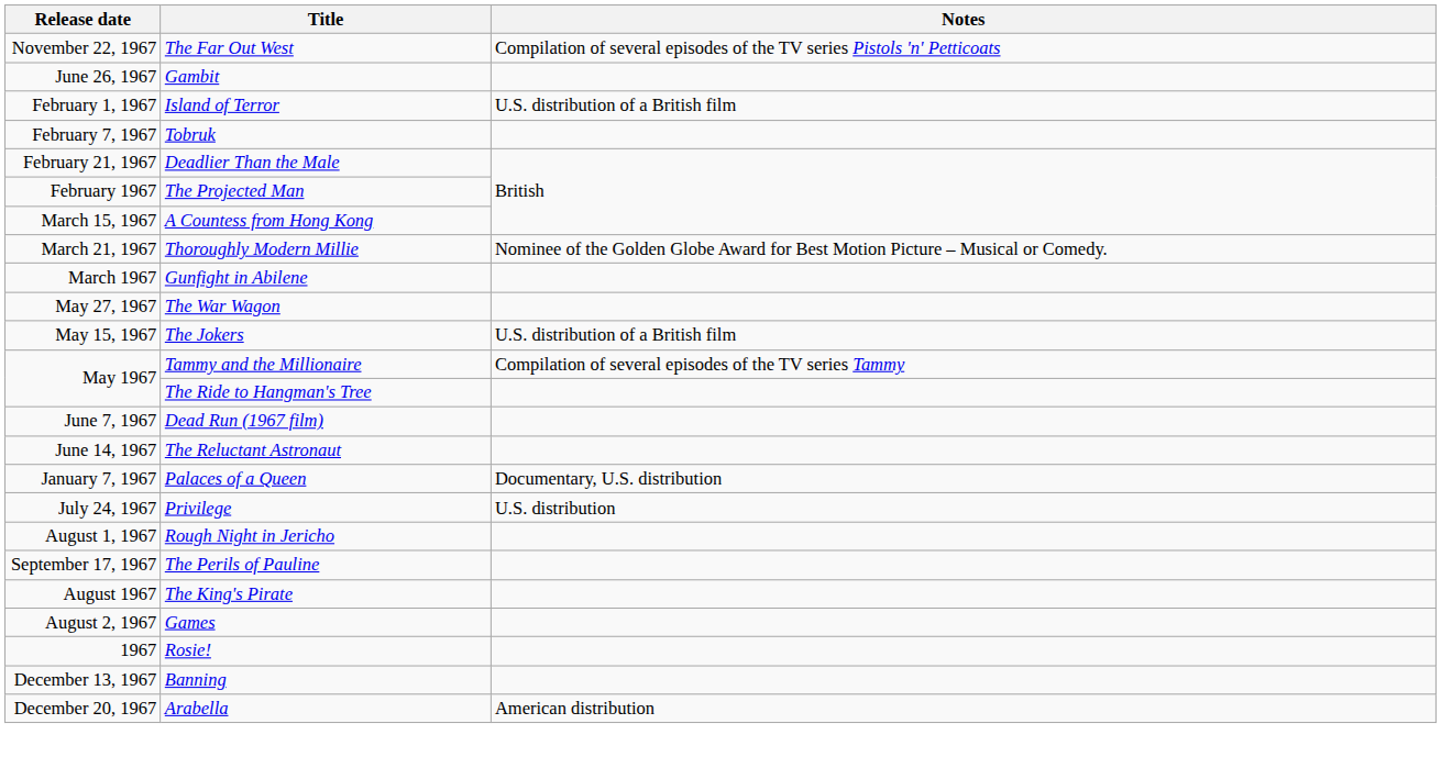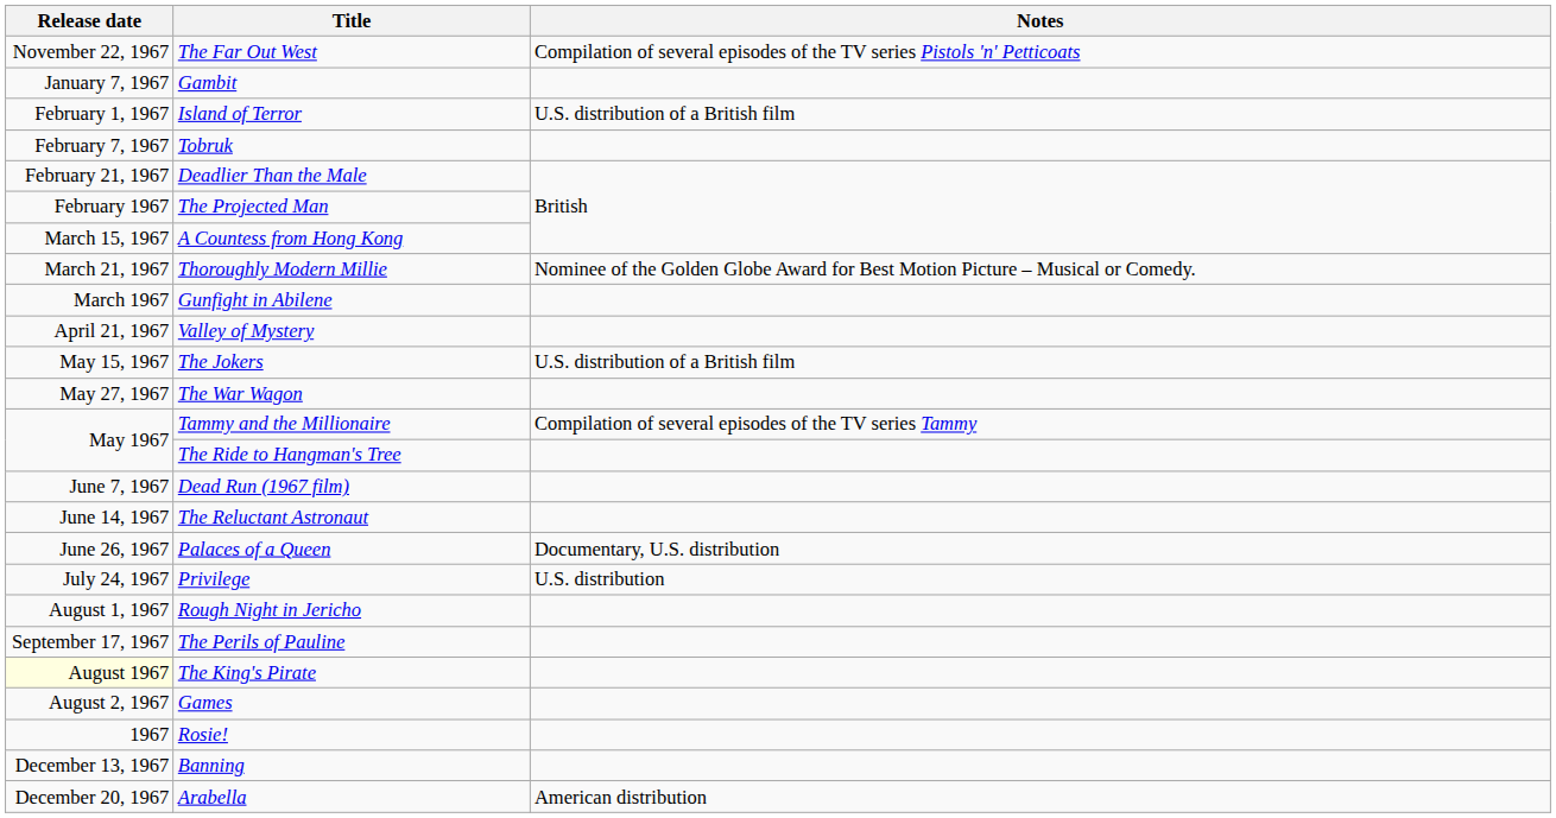 <table class="wikitable sortable" style="width:100%;">
 <tr>
 <th scope="col" style="width:130px;">Release date</th>
 <th>Title</th>
 <th>Notes</th>
 </tr>
 <tr>
 <td style="text-align:right;">November 22, 1967</td>
 <td><em><a href='#'>The Far Out West</a></em></td>
 <td>Compilation of several episodes of the TV series <em><a href='#'>Pistols 'n' Petticoats</a></em></td>
 </tr>
 <tr>
-<td style="text-align:right;">June 26, 1967</td>
+<td style="text-align:right;">January 7, 1967</td>
 <td><em><a href='#'>Gambit</a></em></td>
 <td></td>
 </tr>
 <tr>
 <td style="text-align:right;">February 1, 1967</td>
 <td><em><a href='#'>Island of Terror</a></em></td>
 <td>U.S. distribution of a British film</td>
 </tr>
 <tr>
 <td style="text-align:right;">February 7, 1967</td>
 <td><em><a href='#'>Tobruk</a></em></td>
 <td></td>
 </tr>
 <tr>
 <td style="text-align:right;">February 21, 1967</td>
 <td><em><a href='#'>Deadlier Than the Male</a></em></td>
 <td rowspan="3">British</td>
 </tr>
 <tr>
 <td style="text-align:right;">February 1967</td>
 <td><em><a href='#'>The Projected Man</a></em></td>
 </tr>
 <tr>
 <td style="text-align:right;">March 15, 1967</td>
 <td><em><a href='#'>A Countess from Hong Kong</a></em></td>
 </tr>
 <tr>
 <td style="text-align:right;">March 21, 1967</td>
 <td><em><a href='#'>Thoroughly Modern Millie</a></em></td>
 <td>Nominee of the Golden Globe Award for Best Motion Picture – Musical or Comedy.</td>
 </tr>
 <tr>
 <td style="text-align:right;">March 1967</td>
 <td><em><a href='#'>Gunfight in Abilene</a></em></td>
 <td></td>
 </tr>
 <tr>
-<td style="text-align:right;">May 27, 1967</td>
-<td><em><a href='#'>The War Wagon</a></em></td>
+<td style="text-align:right;">April 21, 1967</td>
+<td><em><a href='#'>Valley of Mystery</a></em></td>
 <td></td>
 </tr>
 <tr>
 <td style="text-align:right;">May 15, 1967</td>
 <td><em><a href='#'>The Jokers</a></em></td>
 <td>U.S. distribution of a British film</td>
+</tr>
+<tr>
+<td style="text-align:right;">May 27, 1967</td>
+<td><em><a href='#'>The War Wagon</a></em></td>
+<td></td>
 </tr>
 <tr>
 <td style="text-align:right;" rowspan="2">May 1967</td>
 <td><em><a href='#'>Tammy and the Millionaire</a></em></td>
 <td>Compilation of several episodes of the TV series <em><a href='#'>Tammy</a></em></td>
 </tr>
 <tr>
 <td><em><a href='#'>The Ride to Hangman's Tree</a></em></td>
 <td></td>
 </tr>
 <tr>
 <td style="text-align:right;">June 7, 1967</td>
 <td><em><a href='#'>Dead Run (1967 film)</a></em></td>
 <td></td>
 </tr>
 <tr>
 <td style="text-align:right;">June 14, 1967</td>
 <td><em><a href='#'>The Reluctant Astronaut</a></em></td>
 <td></td>
 </tr>
 <tr>
-<td style="text-align:right;">January 7, 1967</td>
+<td style="text-align:right;">June 26, 1967</td>
 <td><em><a href='#'>Palaces of a Queen</a></em></td>
 <td>Documentary, U.S. distribution</td>
 </tr>
 <tr>
 <td style="text-align:right;">July 24, 1967</td>
 <td><em><a href='#'>Privilege</a></em></td>
 <td>U.S. distribution</td>
 </tr>
 <tr>
 <td style="text-align:right;">August 1, 1967</td>
 <td><em><a href='#'>Rough Night in Jericho</a></em></td>
 <td></td>
 </tr>
 <tr>
 <td style="text-align:right;">September 17, 1967</td>
 <td><em><a href='#'>The Perils of Pauline</a></em></td>
 <td></td>
 </tr>
 <tr>
-<td style="text-align:right;">August 1967</td>
+<td style="background: lightyellow; text-align:right;">August 1967</td>
 <td><em><a href='#'>The King's Pirate</a></em></td>
 <td></td>
 </tr>
 <tr>
 <td style="text-align:right;">August 2, 1967</td>
 <td><em><a href='#'>Games</a></em></td>
 <td></td>
 </tr>
 <tr>
 <td style="text-align:right;">1967</td>
 <td><em><a href='#'>Rosie!</a></em></td>
 <td></td>
 </tr>
 <tr>
 <td style="text-align:right;">December 13, 1967</td>
 <td><em><a href='#'>Banning</a></em></td>
 <td></td>
 </tr>
 <tr>
 <td style="text-align:right;">December 20, 1967</td>
 <td><em><a href='#'>Arabella</a></em></td>
 <td>American distribution</td>
 </tr>
 </table>
